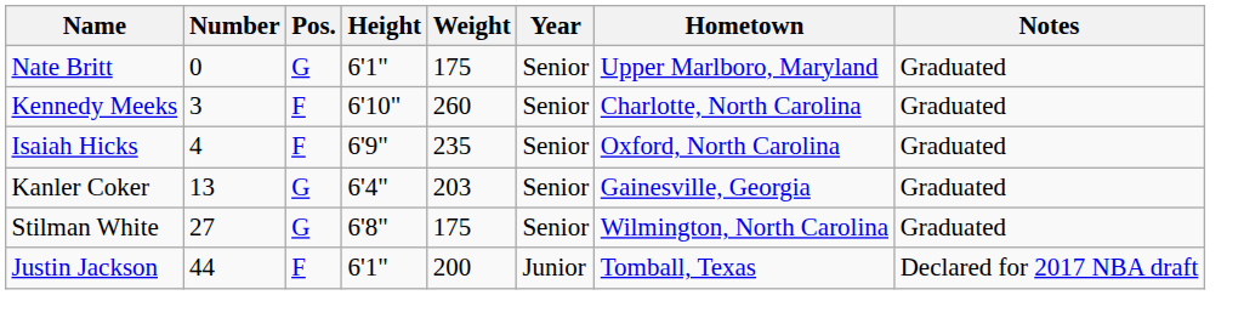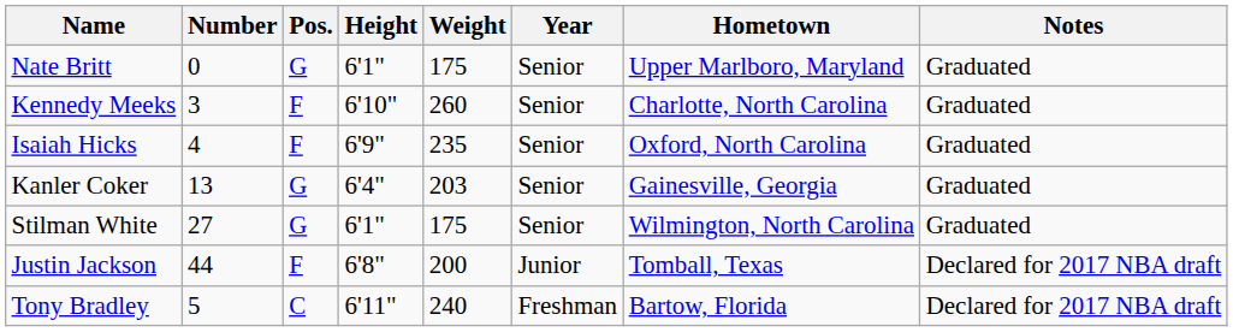 <table class="wikitable sortable" border="1">
 <tr>
 <th>Name</th>
 <th>Number</th>
 <th>Pos.</th>
 <th>Height</th>
 <th>Weight</th>
 <th>Year</th>
 <th>Hometown</th>
 <th class="unsortable">Notes</th>
 </tr>
 <tr>
 <td sortname><a href='#'>Nate Britt</a></td>
 <td>0</td>
 <td><a href='#'>G</a></td>
 <td>6'1"</td>
 <td>175</td>
 <td>Senior</td>
 <td><a href='#'>Upper Marlboro, Maryland</a></td>
 <td>Graduated</td>
 </tr>
 <tr>
 <td sortname><a href='#'>Kennedy Meeks</a></td>
 <td>3</td>
 <td><a href='#'>F</a></td>
 <td>6'10"</td>
 <td>260</td>
 <td>Senior</td>
 <td><a href='#'>Charlotte, North Carolina</a></td>
 <td>Graduated</td>
 </tr>
 <tr>
 <td sortname><a href='#'>Isaiah Hicks</a></td>
 <td>4</td>
 <td><a href='#'>F</a></td>
 <td>6'9"</td>
 <td>235</td>
 <td>Senior</td>
 <td><a href='#'>Oxford, North Carolina</a></td>
 <td>Graduated</td>
 </tr>
 <tr>
 <td sortname>Kanler Coker</td>
 <td>13</td>
 <td><a href='#'>G</a></td>
 <td>6'4"</td>
 <td>203</td>
 <td>Senior</td>
 <td><a href='#'>Gainesville, Georgia</a></td>
 <td>Graduated</td>
 </tr>
 <tr>
 <td sortname>Stilman White</td>
 <td>27</td>
 <td><a href='#'>G</a></td>
-<td>6'8"</td>
+<td>6'1"</td>
 <td>175</td>
 <td>Senior</td>
 <td><a href='#'>Wilmington, North Carolina</a></td>
 <td>Graduated</td>
 </tr>
 <tr>
 <td sortname><a href='#'>Justin Jackson</a></td>
 <td>44</td>
 <td><a href='#'>F</a></td>
-<td>6'1"</td>
+<td>6'8"</td>
 <td>200</td>
 <td>Junior</td>
 <td><a href='#'>Tomball, Texas</a></td>
 <td>Declared for <a href='#'>2017 NBA draft</a></td>
 </tr>
+<tr>
+<td sortname><a href='#'>Tony Bradley</a></td>
+<td>5</td>
+<td><a href='#'>C</a></td>
+<td>6'11"</td>
+<td>240</td>
+<td>Freshman</td>
+<td><a href='#'>Bartow, Florida</a></td>
+<td>Declared for <a href='#'>2017 NBA draft</a></td>
+</tr>
 </table>
